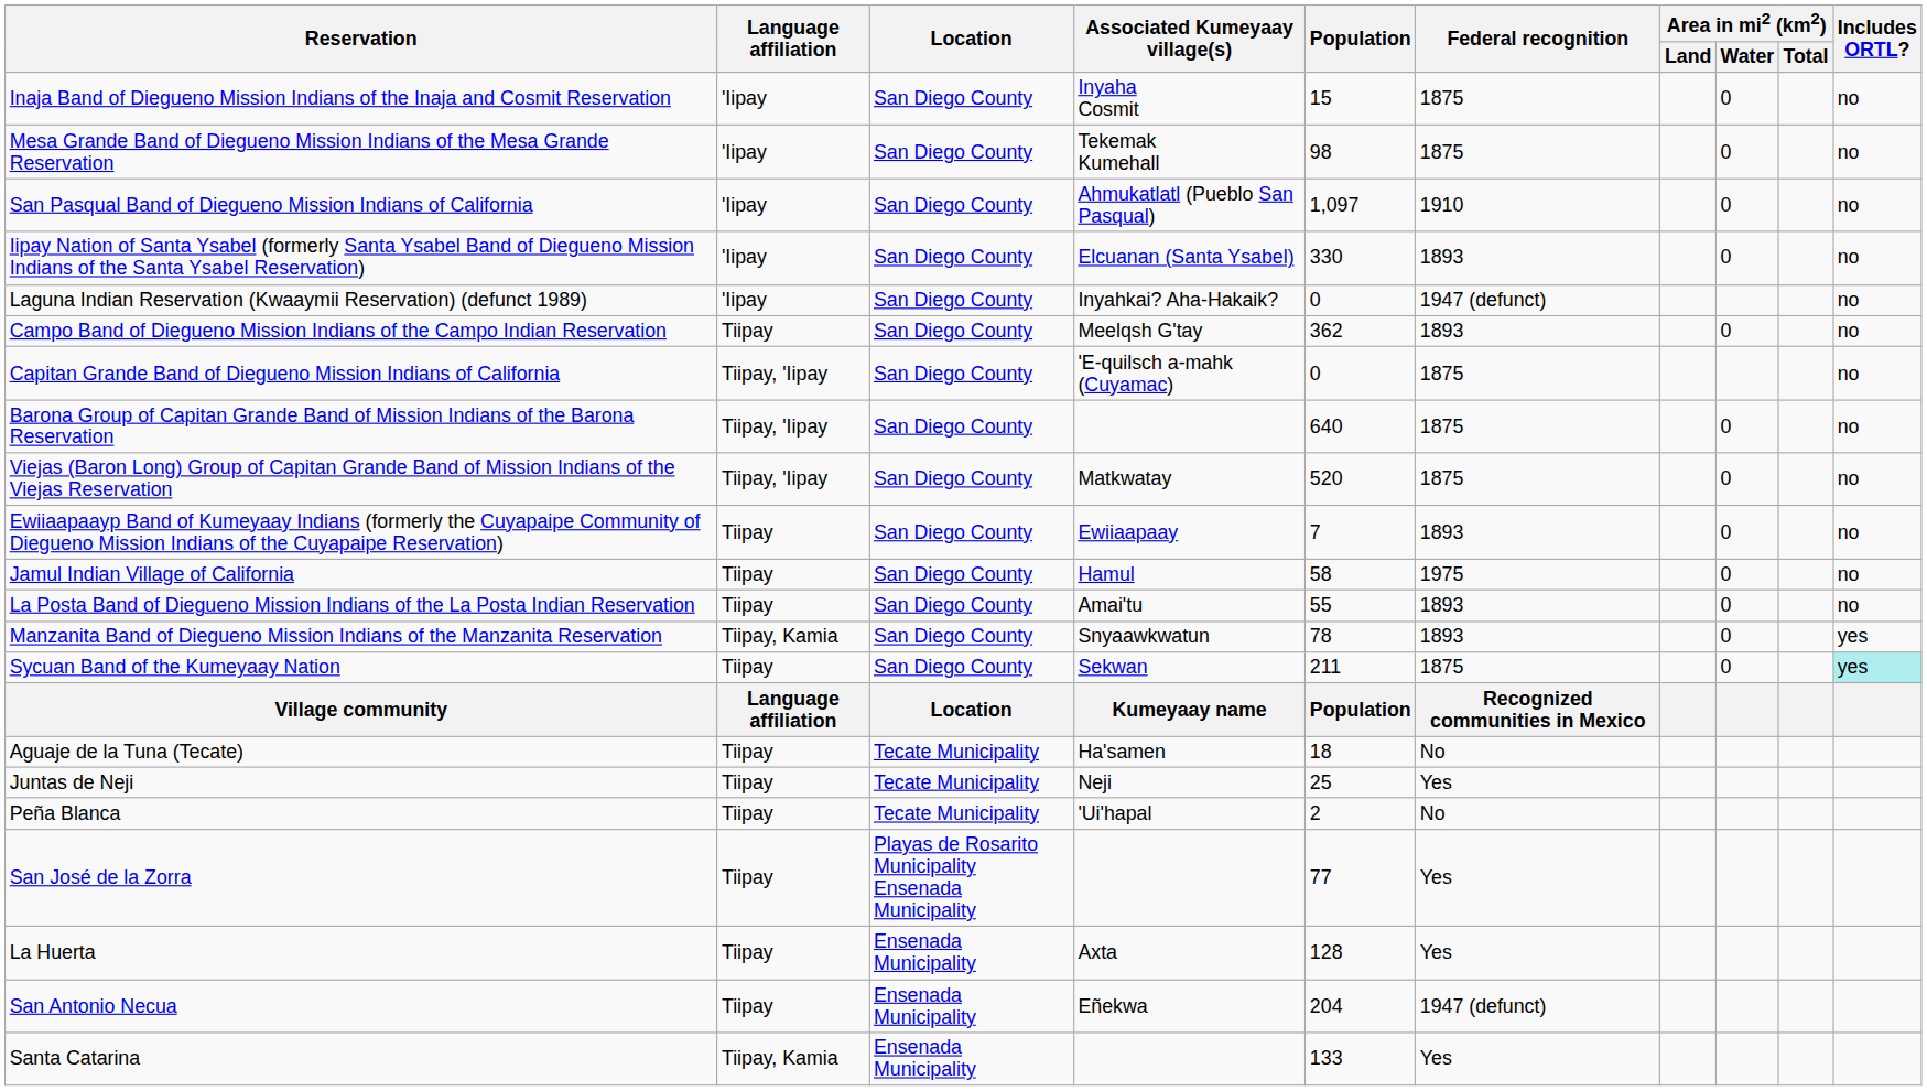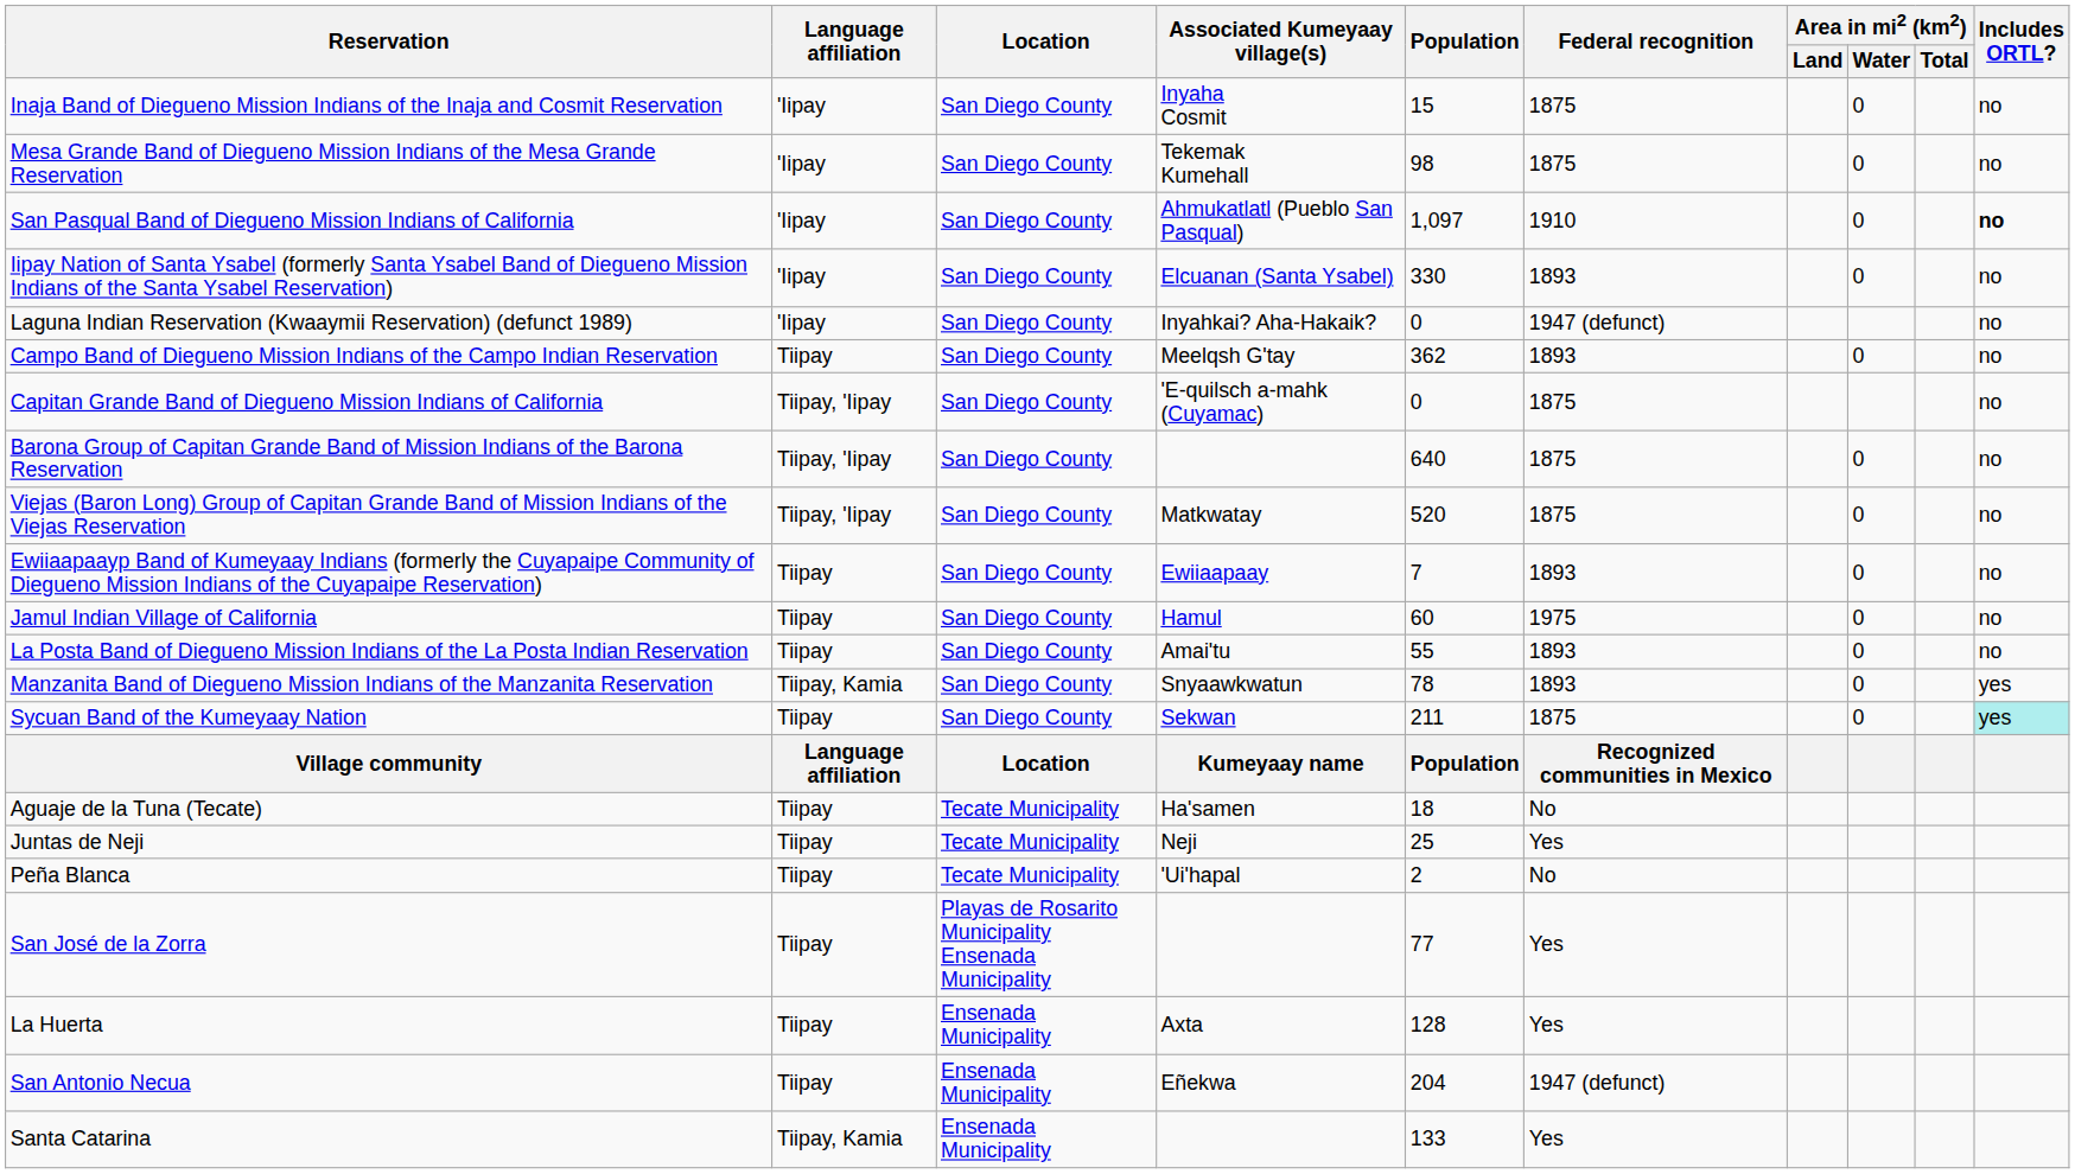 <table class="wikitable sortable mw-collapsible">
 <tr>
 <th rowspan="2">Reservation</th>
 <th rowspan="2">Language affiliation</th>
 <th rowspan="2">Location</th>
 <th rowspan="2">Associated Kumeyaay village(s)</th>
 <th rowspan="2">Population</th>
 <th rowspan="2">Federal recognition</th>
 <th colspan="3">Area in mi<sup>2</sup> (km<sup>2</sup>)</th>
 <th rowspan="2">Includes<br><a href='#'>ORTL</a>?</th>
 </tr>
 <tr>
 <th>Land</th>
 <th>Water</th>
 <th>Total</th>
 </tr>
 <tr>
 <td><a href='#'>Inaja Band of Diegueno Mission Indians of the Inaja and Cosmit Reservation</a></td>
 <td>'Iipay</td>
 <td><a href='#'>San Diego County</a></td>
 <td><a href='#'>Inyaha</a><br>Cosmit</td>
 <td>15</td>
 <td>1875</td>
 <td></td>
 <td>0</td>
 <td></td>
 <td>no</td>
 </tr>
 <tr>
 <td><a href='#'>Mesa Grande Band of Diegueno Mission Indians of the Mesa Grande Reservation</a></td>
 <td>'Iipay</td>
 <td><a href='#'>San Diego County</a></td>
 <td>Tekemak<br>Kumehall</td>
 <td>98</td>
 <td>1875</td>
 <td></td>
 <td>0</td>
 <td></td>
 <td>no</td>
 </tr>
 <tr>
 <td><a href='#'>San Pasqual Band of Diegueno Mission Indians of California</a></td>
 <td>'Iipay</td>
 <td><a href='#'>San Diego County</a></td>
 <td><a href='#'>Ahmukatlatl</a> (Pueblo <a href='#'>San Pasqual</a>)</td>
 <td>1,097</td>
 <td>1910</td>
 <td></td>
 <td>0</td>
 <td></td>
-<td>no</td>
+<td><strong>no</strong></td>
 </tr>
 <tr>
 <td><a href='#'>Iipay Nation of Santa Ysabel</a> (formerly <a href='#'>Santa Ysabel Band of Diegueno Mission Indians of the Santa Ysabel Reservation</a>)</td>
 <td>'Iipay</td>
 <td><a href='#'>San Diego County</a></td>
 <td><a href='#'>Elcuanan (Santa Ysabel)</a></td>
 <td>330</td>
 <td>1893</td>
 <td></td>
 <td>0</td>
 <td></td>
 <td>no</td>
 </tr>
 <tr>
 <td>Laguna Indian Reservation (Kwaaymii Reservation) (defunct 1989)</td>
 <td>'Iipay</td>
 <td><a href='#'>San Diego County</a></td>
 <td>Inyahkai? Aha-Hakaik?</td>
 <td>0</td>
 <td>1947 (defunct)</td>
 <td></td>
 <td></td>
 <td></td>
 <td>no</td>
 </tr>
 <tr>
 <td><a href='#'>Campo Band of Diegueno Mission Indians of the Campo Indian Reservation</a></td>
 <td>Tiipay</td>
 <td><a href='#'>San Diego County</a></td>
 <td>Meelqsh G'tay</td>
 <td>362</td>
 <td>1893</td>
 <td></td>
 <td>0</td>
 <td></td>
 <td>no</td>
 </tr>
 <tr>
 <td><a href='#'>Capitan Grande Band of Diegueno Mission Indians of California</a></td>
 <td>Tiipay, 'Iipay</td>
 <td><a href='#'>San Diego County</a></td>
 <td>'E-quilsch a-mahk (<a href='#'>Cuyamac</a>)</td>
 <td>0</td>
 <td>1875</td>
 <td></td>
 <td></td>
 <td></td>
 <td>no</td>
 </tr>
 <tr>
 <td><a href='#'>Barona Group of Capitan Grande Band of Mission Indians of the Barona Reservation</a></td>
 <td>Tiipay, 'Iipay</td>
 <td><a href='#'>San Diego County</a></td>
 <td></td>
 <td>640</td>
 <td>1875</td>
 <td></td>
 <td>0</td>
 <td></td>
 <td>no</td>
 </tr>
 <tr>
 <td><a href='#'>Viejas (Baron Long) Group of Capitan Grande Band of Mission Indians of the Viejas Reservation</a></td>
 <td>Tiipay, 'Iipay</td>
 <td><a href='#'>San Diego County</a></td>
 <td>Matkwatay</td>
 <td>520</td>
 <td>1875</td>
 <td></td>
 <td>0</td>
 <td></td>
 <td>no</td>
 </tr>
 <tr>
 <td><a href='#'>Ewiiaapaayp Band of Kumeyaay Indians</a> (formerly the <a href='#'>Cuyapaipe Community of Diegueno Mission Indians of the Cuyapaipe Reservation</a>)</td>
 <td>Tiipay</td>
 <td><a href='#'>San Diego County</a></td>
 <td><a href='#'>Ewiiaapaay</a></td>
 <td>7</td>
 <td>1893</td>
 <td></td>
 <td>0</td>
 <td></td>
 <td>no</td>
 </tr>
 <tr>
 <td><a href='#'>Jamul Indian Village of California</a></td>
 <td>Tiipay</td>
 <td><a href='#'>San Diego County</a></td>
 <td><a href='#'>Hamul</a></td>
-<td>58</td>
+<td>60</td>
 <td>1975</td>
 <td></td>
 <td>0</td>
 <td></td>
 <td>no</td>
 </tr>
 <tr>
 <td><a href='#'>La Posta Band of Diegueno Mission Indians of the La Posta Indian Reservation</a></td>
 <td>Tiipay</td>
 <td><a href='#'>San Diego County</a></td>
 <td>Amai'tu</td>
 <td>55</td>
 <td>1893</td>
 <td></td>
 <td>0</td>
 <td></td>
 <td>no</td>
 </tr>
 <tr>
 <td><a href='#'>Manzanita Band of Diegueno Mission Indians of the Manzanita Reservation</a></td>
 <td>Tiipay, Kamia</td>
 <td><a href='#'>San Diego County</a></td>
 <td>Snyaawkwatun</td>
 <td>78</td>
 <td>1893</td>
 <td></td>
 <td>0</td>
 <td></td>
 <td>yes</td>
 </tr>
 <tr>
 <td><a href='#'>Sycuan Band of the Kumeyaay Nation</a></td>
 <td>Tiipay</td>
 <td><a href='#'>San Diego County</a></td>
 <td><a href='#'>Sekwan</a></td>
 <td>211</td>
 <td>1875</td>
 <td></td>
 <td>0</td>
 <td></td>
 <td style="background: paleturquoise;">yes</td>
 </tr>
 <tr>
 <th>Village community</th>
 <th>Language affiliation</th>
 <th>Location</th>
 <th>Kumeyaay name</th>
 <th>Population</th>
 <th>Recognized communities in Mexico</th>
 <th></th>
 <th></th>
 <th></th>
 <th></th>
 </tr>
 <tr>
 <td>Aguaje de la Tuna (Tecate)</td>
 <td>Tiipay</td>
 <td><a href='#'>Tecate Municipality</a></td>
 <td>Ha'samen</td>
 <td>18</td>
 <td>No</td>
 <td></td>
 <td></td>
 <td></td>
 <td></td>
 </tr>
 <tr>
 <td>Juntas de Neji</td>
 <td>Tiipay</td>
 <td><a href='#'>Tecate Municipality</a></td>
 <td>Neji</td>
 <td>25</td>
 <td>Yes</td>
 <td></td>
 <td></td>
 <td></td>
 <td></td>
 </tr>
 <tr>
 <td>Peña Blanca</td>
 <td>Tiipay</td>
 <td><a href='#'>Tecate Municipality</a></td>
 <td>'Ui'hapal</td>
 <td>2</td>
 <td>No</td>
 <td></td>
 <td></td>
 <td></td>
 <td></td>
 </tr>
 <tr>
 <td><a href='#'>San José de la Zorra</a></td>
 <td>Tiipay</td>
 <td><a href='#'>Playas de Rosarito Municipality</a><br><a href='#'>Ensenada Municipality</a></td>
 <td></td>
 <td>77</td>
 <td>Yes</td>
 <td></td>
 <td></td>
 <td></td>
 <td></td>
 </tr>
 <tr>
 <td>La Huerta</td>
 <td>Tiipay</td>
 <td><a href='#'>Ensenada Municipality</a></td>
 <td>Axta</td>
 <td>128</td>
 <td>Yes</td>
 <td></td>
 <td></td>
 <td></td>
 <td></td>
 </tr>
 <tr>
 <td><a href='#'>San Antonio Necua</a></td>
 <td>Tiipay</td>
 <td><a href='#'>Ensenada Municipality</a></td>
 <td>Eñekwa</td>
 <td>204</td>
 <td>1947 (defunct)</td>
 <td></td>
 <td></td>
 <td></td>
 <td></td>
 </tr>
 <tr>
 <td>Santa Catarina</td>
 <td>Tiipay, Kamia</td>
 <td><a href='#'>Ensenada Municipality</a></td>
 <td></td>
 <td>133</td>
 <td>Yes</td>
 <td></td>
 <td></td>
 <td></td>
 <td></td>
 </tr>
 </table>
